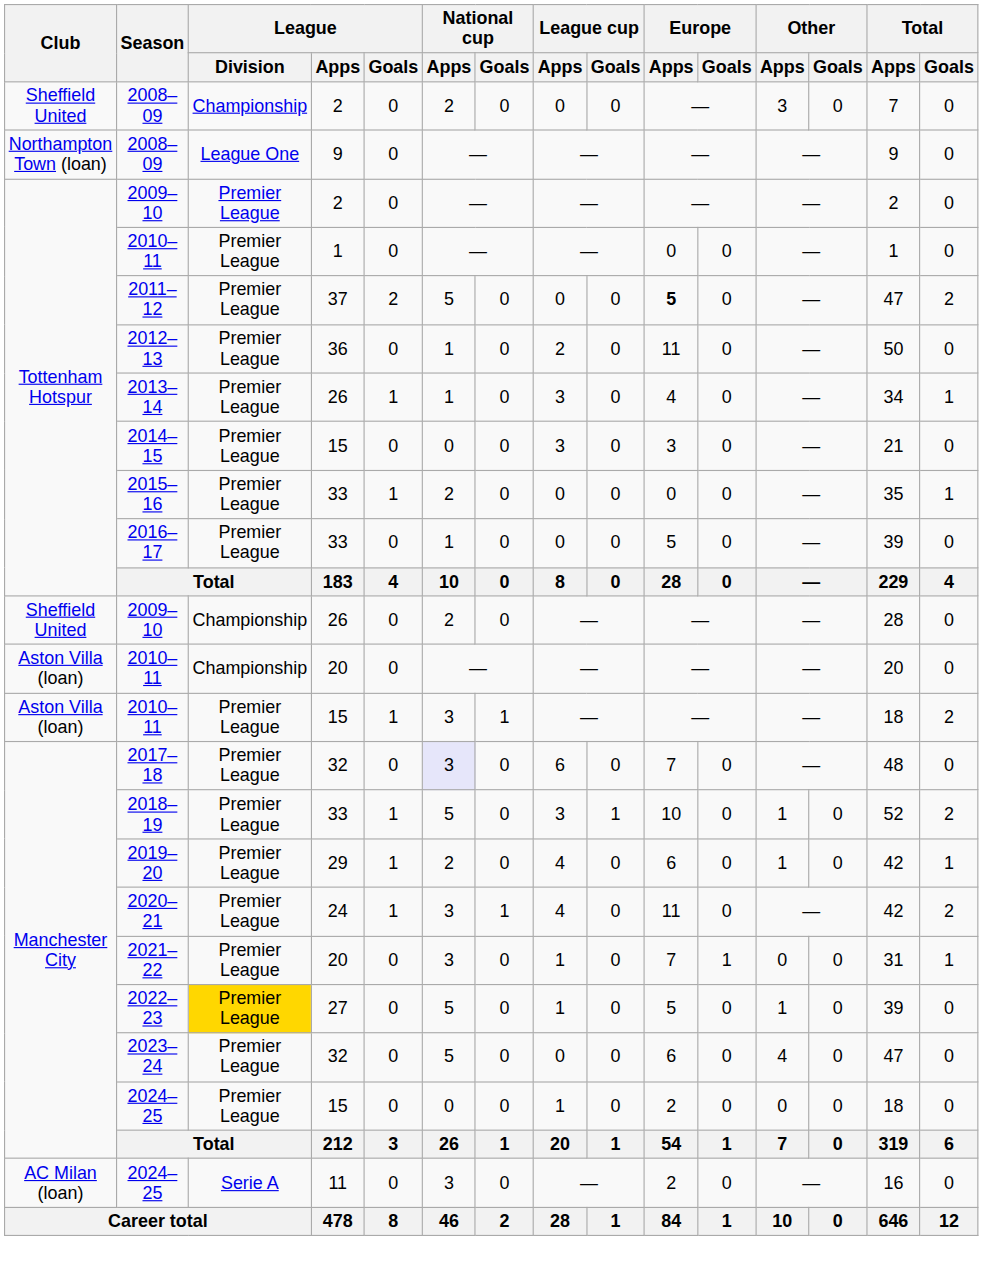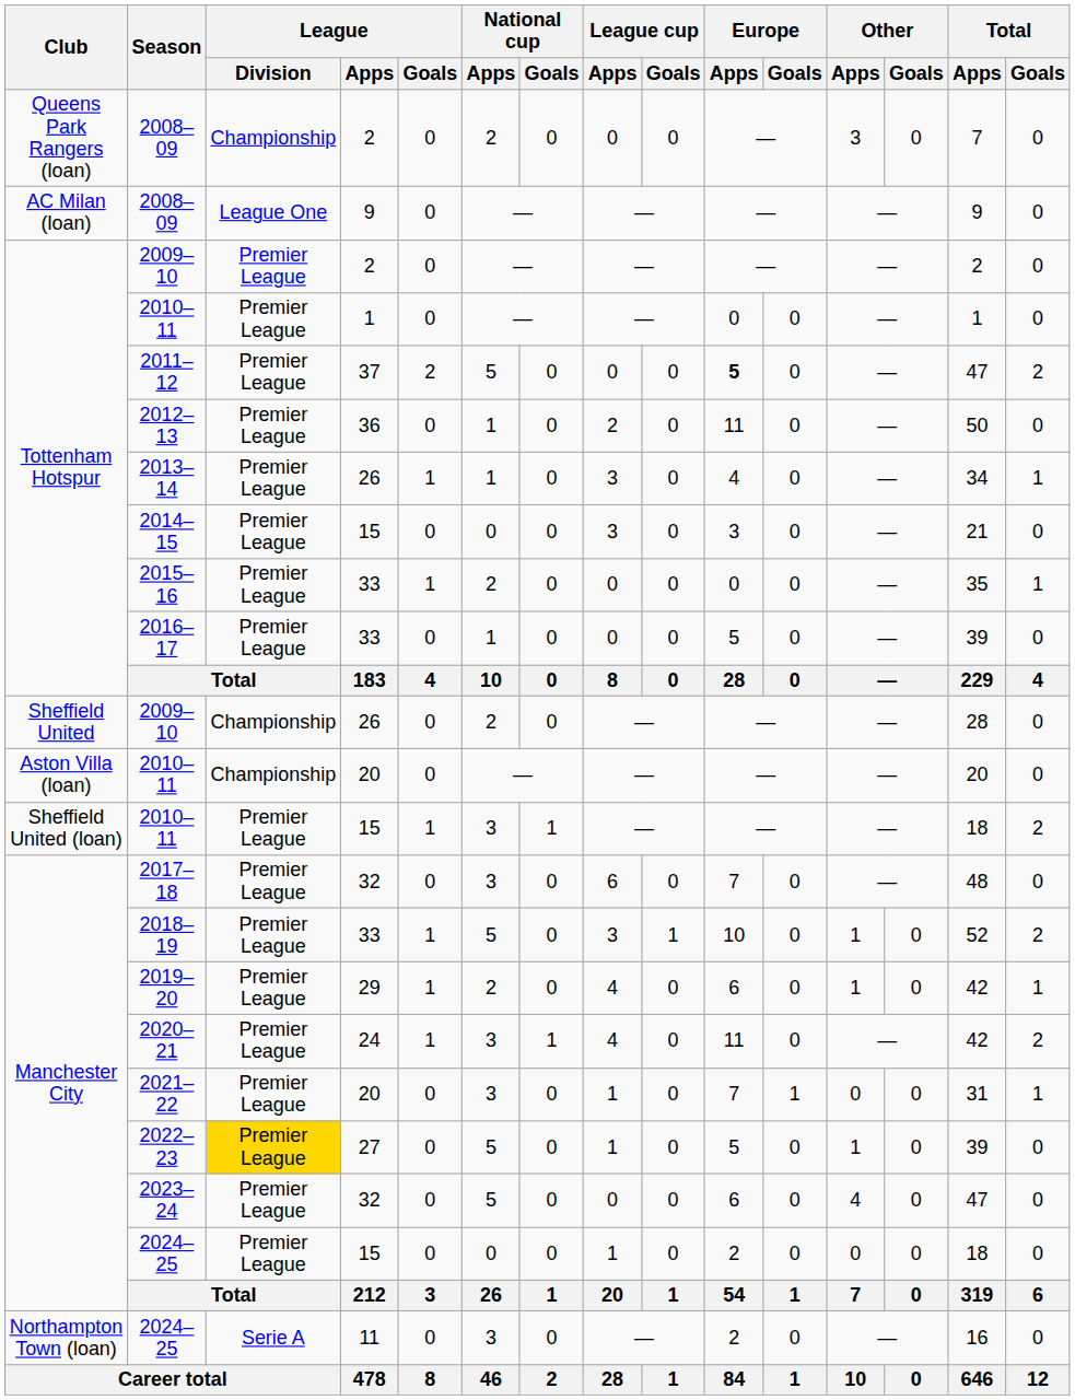 <table class="wikitable" style="text-align: center;">
 <tr>
 <th rowspan="2">Club</th>
 <th rowspan="2">Season</th>
 <th colspan="3">League</th>
 <th colspan="2">National cup</th>
 <th colspan="2">League cup</th>
 <th colspan="2">Europe</th>
 <th colspan="2">Other</th>
 <th colspan="2">Total</th>
 </tr>
 <tr>
 <th>Division</th>
 <th>Apps</th>
 <th>Goals</th>
 <th>Apps</th>
 <th>Goals</th>
 <th>Apps</th>
 <th>Goals</th>
 <th>Apps</th>
 <th>Goals</th>
 <th>Apps</th>
 <th>Goals</th>
 <th>Apps</th>
 <th>Goals</th>
 </tr>
 <tr>
-<td><a href='#'>Sheffield United</a></td>
+<td><a href='#'>Queens Park Rangers</a> (loan)</td>
 <td><a href='#'>2008–09</a></td>
 <td><a href='#'>Championship</a></td>
 <td>2</td>
 <td>0</td>
 <td>2</td>
 <td>0</td>
 <td>0</td>
 <td>0</td>
 <td colspan="2">—</td>
 <td>3</td>
 <td>0</td>
 <td>7</td>
 <td>0</td>
 </tr>
 <tr>
-<td><a href='#'>Northampton Town</a> (loan)</td>
+<td><a href='#'>AC Milan</a> (loan)</td>
 <td><a href='#'>2008–09</a></td>
 <td><a href='#'>League One</a></td>
 <td>9</td>
 <td>0</td>
 <td colspan="2">—</td>
 <td colspan="2">—</td>
 <td colspan="2">—</td>
 <td colspan="2">—</td>
 <td>9</td>
 <td>0</td>
 </tr>
 <tr>
 <td rowspan="9"><a href='#'>Tottenham Hotspur</a></td>
 <td><a href='#'>2009–10</a></td>
 <td><a href='#'>Premier League</a></td>
 <td>2</td>
 <td>0</td>
 <td colspan="2">—</td>
 <td colspan="2">—</td>
 <td colspan="2">—</td>
 <td colspan="2">—</td>
 <td>2</td>
 <td>0</td>
 </tr>
 <tr>
 <td><a href='#'>2010–11</a></td>
 <td>Premier League</td>
 <td>1</td>
 <td>0</td>
 <td colspan="2">—</td>
 <td colspan="2">—</td>
 <td>0</td>
 <td>0</td>
 <td colspan="2">—</td>
 <td>1</td>
 <td>0</td>
 </tr>
 <tr>
 <td><a href='#'>2011–12</a></td>
 <td>Premier League</td>
 <td>37</td>
 <td>2</td>
 <td>5</td>
 <td>0</td>
 <td>0</td>
 <td>0</td>
 <td><strong>5</strong></td>
 <td>0</td>
 <td colspan="2">—</td>
 <td>47</td>
 <td>2</td>
 </tr>
 <tr>
 <td><a href='#'>2012–13</a></td>
 <td>Premier League</td>
 <td>36</td>
 <td>0</td>
 <td>1</td>
 <td>0</td>
 <td>2</td>
 <td>0</td>
 <td>11</td>
 <td>0</td>
 <td colspan="2">—</td>
 <td>50</td>
 <td>0</td>
 </tr>
 <tr>
 <td><a href='#'>2013–14</a></td>
 <td>Premier League</td>
 <td>26</td>
 <td>1</td>
 <td>1</td>
 <td>0</td>
 <td>3</td>
 <td>0</td>
 <td>4</td>
 <td>0</td>
 <td colspan="2">—</td>
 <td>34</td>
 <td>1</td>
 </tr>
 <tr>
 <td><a href='#'>2014–15</a></td>
 <td>Premier League</td>
 <td>15</td>
 <td>0</td>
 <td>0</td>
 <td>0</td>
 <td>3</td>
 <td>0</td>
 <td>3</td>
 <td>0</td>
 <td colspan="2">—</td>
 <td>21</td>
 <td>0</td>
 </tr>
 <tr>
 <td><a href='#'>2015–16</a></td>
 <td>Premier League</td>
 <td>33</td>
 <td>1</td>
 <td>2</td>
 <td>0</td>
 <td>0</td>
 <td>0</td>
 <td>0</td>
 <td>0</td>
 <td colspan="2">—</td>
 <td>35</td>
 <td>1</td>
 </tr>
 <tr>
 <td><a href='#'>2016–17</a></td>
 <td>Premier League</td>
 <td>33</td>
 <td>0</td>
 <td>1</td>
 <td>0</td>
 <td>0</td>
 <td>0</td>
 <td>5</td>
 <td>0</td>
 <td colspan="2">—</td>
 <td>39</td>
 <td>0</td>
 </tr>
 <tr>
 <th colspan="2">Total</th>
 <th>183</th>
 <th>4</th>
 <th>10</th>
 <th>0</th>
 <th>8</th>
 <th>0</th>
 <th>28</th>
 <th>0</th>
 <th colspan="2">—</th>
 <th>229</th>
 <th>4</th>
 </tr>
 <tr>
 <td><a href='#'>Sheffield United</a></td>
 <td><a href='#'>2009–10</a></td>
 <td>Championship</td>
 <td>26</td>
 <td>0</td>
 <td>2</td>
 <td>0</td>
 <td colspan="2">—</td>
 <td colspan="2">—</td>
 <td colspan="2">—</td>
 <td>28</td>
 <td>0</td>
 </tr>
 <tr>
 <td><a href='#'>Aston Villa</a> (loan)</td>
 <td><a href='#'>2010–11</a></td>
 <td>Championship</td>
 <td>20</td>
 <td>0</td>
 <td colspan="2">—</td>
 <td colspan="2">—</td>
 <td colspan="2">—</td>
 <td colspan="2">—</td>
 <td>20</td>
 <td>0</td>
 </tr>
 <tr>
-<td><a href='#'>Aston Villa</a> (loan)</td>
+<td>Sheffield United (loan)</td>
 <td><a href='#'>2010–11</a></td>
 <td>Premier League</td>
 <td>15</td>
 <td>1</td>
 <td>3</td>
 <td>1</td>
 <td colspan="2">—</td>
 <td colspan="2">—</td>
 <td colspan="2">—</td>
 <td>18</td>
 <td>2</td>
 </tr>
 <tr>
 <td rowspan="9"><a href='#'>Manchester City</a></td>
 <td><a href='#'>2017–18</a></td>
 <td>Premier League</td>
 <td>32</td>
 <td>0</td>
-<td style="background: lavender;">3</td>
+<td>3</td>
 <td>0</td>
 <td>6</td>
 <td>0</td>
 <td>7</td>
 <td>0</td>
 <td colspan="2">—</td>
 <td>48</td>
 <td>0</td>
 </tr>
 <tr>
 <td><a href='#'>2018–19</a></td>
 <td>Premier League</td>
 <td>33</td>
 <td>1</td>
 <td>5</td>
 <td>0</td>
 <td>3</td>
 <td>1</td>
 <td>10</td>
 <td>0</td>
 <td>1</td>
 <td>0</td>
 <td>52</td>
 <td>2</td>
 </tr>
 <tr>
 <td><a href='#'>2019–20</a></td>
 <td>Premier League</td>
 <td>29</td>
 <td>1</td>
 <td>2</td>
 <td>0</td>
 <td>4</td>
 <td>0</td>
 <td>6</td>
 <td>0</td>
 <td>1</td>
 <td>0</td>
 <td>42</td>
 <td>1</td>
 </tr>
 <tr>
 <td><a href='#'>2020–21</a></td>
 <td>Premier League</td>
 <td>24</td>
 <td>1</td>
 <td>3</td>
 <td>1</td>
 <td>4</td>
 <td>0</td>
 <td>11</td>
 <td>0</td>
 <td colspan="2">—</td>
 <td>42</td>
 <td>2</td>
 </tr>
 <tr>
 <td><a href='#'>2021–22</a></td>
 <td>Premier League</td>
 <td>20</td>
 <td>0</td>
 <td>3</td>
 <td>0</td>
 <td>1</td>
 <td>0</td>
 <td>7</td>
 <td>1</td>
 <td>0</td>
 <td>0</td>
 <td>31</td>
 <td>1</td>
 </tr>
 <tr>
 <td><a href='#'>2022–23</a></td>
 <td style="background: gold;">Premier League</td>
 <td>27</td>
 <td>0</td>
 <td>5</td>
 <td>0</td>
 <td>1</td>
 <td>0</td>
 <td>5</td>
 <td>0</td>
 <td>1</td>
 <td>0</td>
 <td>39</td>
 <td>0</td>
 </tr>
 <tr>
 <td><a href='#'>2023–24</a></td>
 <td>Premier League</td>
 <td>32</td>
 <td>0</td>
 <td>5</td>
 <td>0</td>
 <td>0</td>
 <td>0</td>
 <td>6</td>
 <td>0</td>
 <td>4</td>
 <td>0</td>
 <td>47</td>
 <td>0</td>
 </tr>
 <tr>
 <td><a href='#'>2024–25</a></td>
 <td>Premier League</td>
 <td>15</td>
 <td>0</td>
 <td>0</td>
 <td>0</td>
 <td>1</td>
 <td>0</td>
 <td>2</td>
 <td>0</td>
 <td>0</td>
 <td>0</td>
 <td>18</td>
 <td>0</td>
 </tr>
 <tr>
 <th colspan="2">Total</th>
 <th>212</th>
 <th>3</th>
 <th>26</th>
 <th>1</th>
 <th>20</th>
 <th>1</th>
 <th>54</th>
 <th>1</th>
 <th>7</th>
 <th>0</th>
 <th>319</th>
 <th>6</th>
 </tr>
 <tr>
-<td><a href='#'>AC Milan</a> (loan)</td>
+<td><a href='#'>Northampton Town</a> (loan)</td>
 <td><a href='#'>2024–25</a></td>
 <td><a href='#'>Serie A</a></td>
 <td>11</td>
 <td>0</td>
 <td>3</td>
 <td>0</td>
 <td colspan="2">—</td>
 <td>2</td>
 <td>0</td>
 <td colspan="2">—</td>
 <td>16</td>
 <td>0</td>
 </tr>
 <tr>
 <th colspan="3">Career total</th>
 <th>478</th>
 <th>8</th>
 <th>46</th>
 <th>2</th>
 <th>28</th>
 <th>1</th>
 <th>84</th>
 <th>1</th>
 <th>10</th>
 <th>0</th>
 <th>646</th>
 <th>12</th>
 </tr>
 </table>
